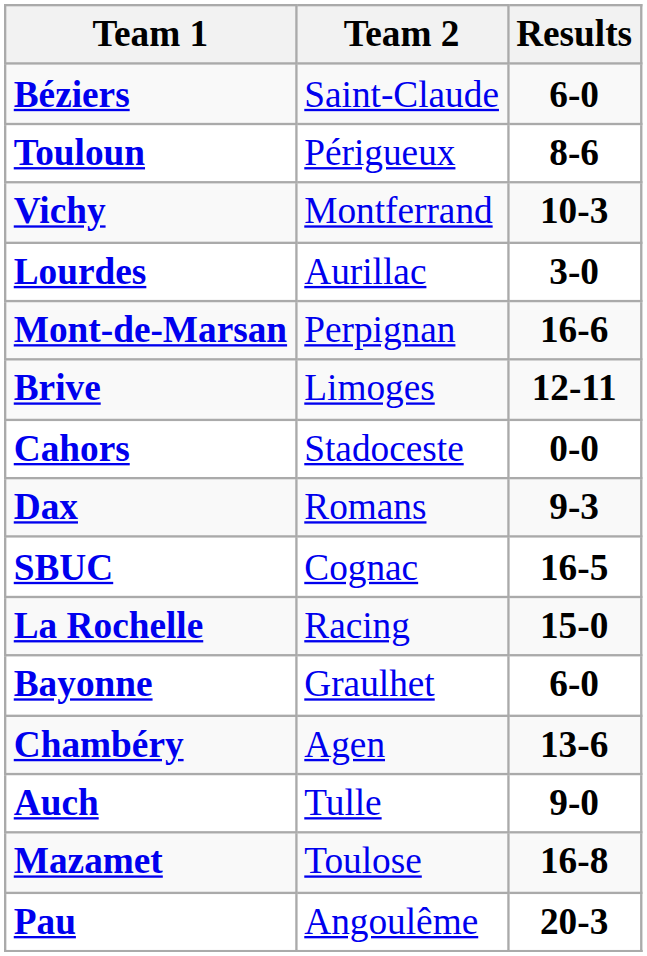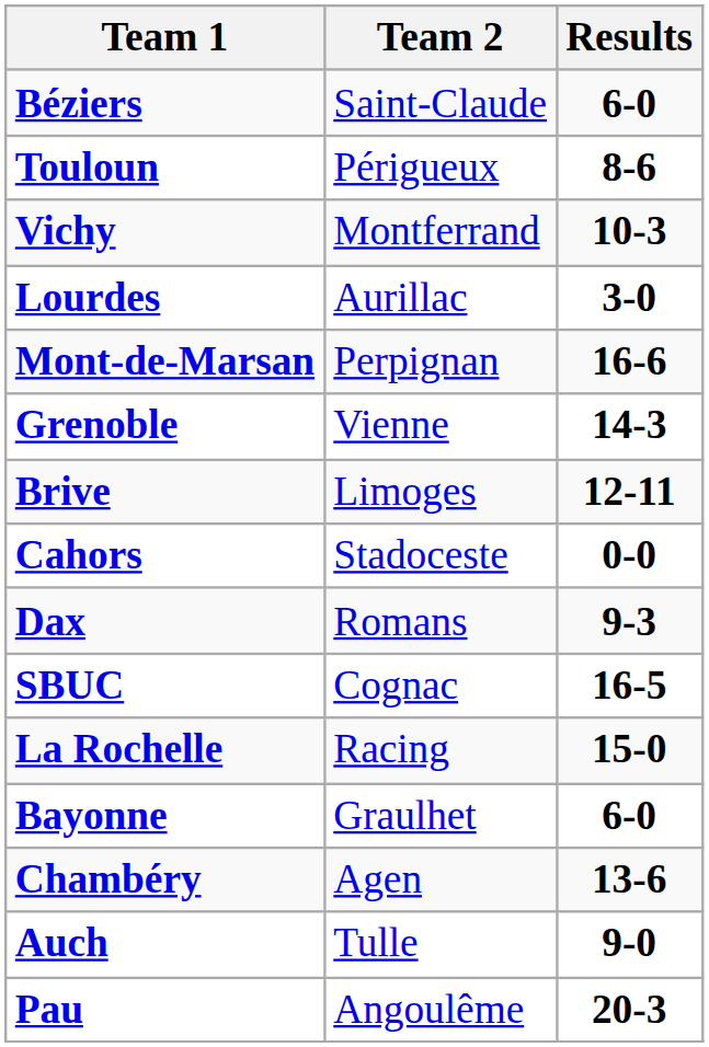 <table class="wikitable">
 <tr>
 <th>Team 1</th>
 <th>Team 2</th>
 <th>Results</th>
 </tr>
 <tr>
 <td><strong><a href='#'>Béziers</a></strong></td>
 <td><a href='#'>Saint-Claude</a></td>
 <td align="center"><strong>6-0</strong></td>
 </tr>
 <tr bgcolor="white">
 <td><strong><a href='#'>Touloun</a></strong></td>
 <td><a href='#'>Périgueux</a></td>
 <td align="center"><strong>8-6</strong></td>
 </tr>
 <tr>
 <td><strong><a href='#'>Vichy</a></strong></td>
 <td><a href='#'>Montferrand</a></td>
 <td align="center"><strong>10-3</strong></td>
 </tr>
 <tr bgcolor="white">
 <td><strong><a href='#'>Lourdes</a></strong></td>
 <td><a href='#'>Aurillac</a></td>
 <td align="center"><strong>3-0</strong></td>
 </tr>
 <tr>
 <td><strong><a href='#'>Mont-de-Marsan</a></strong></td>
 <td><a href='#'>Perpignan</a></td>
 <td align="center"><strong>16-6</strong></td>
+</tr>
+<tr bgcolor="white">
+<td><strong><a href='#'>Grenoble</a></strong></td>
+<td><a href='#'>Vienne</a></td>
+<td align="center"><strong>14-3</strong></td>
 </tr>
 <tr>
 <td><strong> <a href='#'>Brive</a> </strong></td>
 <td><a href='#'>Limoges</a></td>
 <td align="center"><strong>12-11</strong></td>
 </tr>
 <tr bgcolor="white">
 <td><strong><a href='#'>Cahors</a> </strong></td>
 <td><a href='#'>Stadoceste</a></td>
 <td align="center"><strong>0-0</strong></td>
 </tr>
 <tr>
 <td><strong><a href='#'>Dax</a></strong></td>
 <td><a href='#'>Romans</a></td>
 <td align="center"><strong>9-3</strong></td>
 </tr>
 <tr bgcolor="white">
 <td><strong><a href='#'>SBUC</a> </strong></td>
 <td><a href='#'>Cognac</a></td>
 <td align="center"><strong>16-5</strong></td>
 </tr>
 <tr>
 <td><strong><a href='#'>La Rochelle</a></strong></td>
 <td><a href='#'>Racing</a></td>
 <td align="center"><strong>15-0</strong></td>
 </tr>
 <tr bgcolor="white">
 <td><strong><a href='#'>Bayonne</a></strong></td>
 <td><a href='#'>Graulhet</a></td>
 <td align="center"><strong>6-0</strong></td>
 </tr>
 <tr>
 <td><strong><a href='#'>Chambéry</a></strong></td>
 <td><a href='#'>Agen</a></td>
 <td align="center"><strong>13-6</strong></td>
 </tr>
 <tr bgcolor="white">
 <td><strong><a href='#'>Auch</a></strong></td>
 <td><a href='#'>Tulle</a></td>
 <td align="center"><strong>9-0</strong></td>
 </tr>
-<tr>
-<td><strong><a href='#'>Mazamet</a></strong></td>
-<td><a href='#'>Toulose</a></td>
-<td align="center"><strong>16-8</strong></td>
-</tr>
 <tr bgcolor="white">
 <td><strong><a href='#'>Pau</a></strong></td>
 <td><a href='#'>Angoulême</a></td>
 <td align="center"><strong>20-3</strong></td>
 </tr>
 <tr>
 </tr>
 </table>
